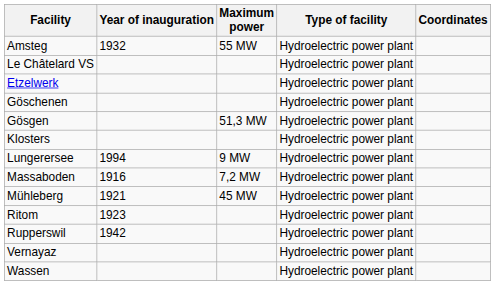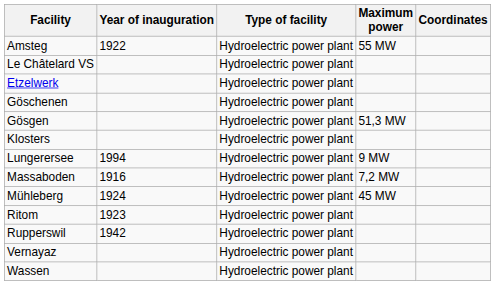 <table class="wikitable sortable">
 <tr>
 <th>Facility</th>
 <th>Year of inauguration</th>
+<th>Type of facility</th>
 <th>Maximum<br>power</th>
-<th>Type of facility</th>
 <th>Coordinates</th>
 </tr>
 <tr>
 <td>Amsteg</td>
-<td>1932</td>
+<td>1922</td>
+<td>Hydroelectric power plant</td>
 <td>55 MW</td>
-<td>Hydroelectric power plant</td>
 <td></td>
 </tr>
 <tr>
 <td>Le Châtelard VS</td>
 <td></td>
+<td>Hydroelectric power plant</td>
 <td></td>
-<td>Hydroelectric power plant</td>
 <td></td>
 </tr>
 <tr>
 <td><a href='#'>Etzelwerk</a></td>
 <td></td>
+<td>Hydroelectric power plant</td>
 <td></td>
-<td>Hydroelectric power plant</td>
 <td></td>
 </tr>
 <tr>
 <td>Göschenen</td>
 <td></td>
+<td>Hydroelectric power plant</td>
 <td></td>
-<td>Hydroelectric power plant</td>
 <td></td>
 </tr>
 <tr>
 <td>Gösgen</td>
 <td></td>
+<td>Hydroelectric power plant</td>
 <td>51,3 MW</td>
-<td>Hydroelectric power plant</td>
 <td></td>
 </tr>
 <tr>
 <td>Klosters</td>
 <td></td>
+<td>Hydroelectric power plant</td>
 <td></td>
-<td>Hydroelectric power plant</td>
 <td></td>
 </tr>
 <tr>
 <td>Lungerersee</td>
 <td>1994</td>
+<td>Hydroelectric power plant</td>
 <td>9 MW</td>
-<td>Hydroelectric power plant</td>
 <td></td>
 </tr>
 <tr>
 <td>Massaboden</td>
 <td>1916</td>
+<td>Hydroelectric power plant</td>
 <td>7,2 MW</td>
-<td>Hydroelectric power plant</td>
 <td></td>
 </tr>
 <tr>
 <td>Mühleberg</td>
-<td>1921</td>
+<td>1924</td>
+<td>Hydroelectric power plant</td>
 <td>45 MW</td>
-<td>Hydroelectric power plant</td>
 <td></td>
 </tr>
 <tr>
 <td>Ritom</td>
 <td>1923</td>
+<td>Hydroelectric power plant</td>
 <td></td>
-<td>Hydroelectric power plant</td>
 <td></td>
 </tr>
 <tr>
 <td>Rupperswil</td>
 <td>1942</td>
+<td>Hydroelectric power plant</td>
 <td></td>
-<td>Hydroelectric power plant</td>
 <td></td>
 </tr>
 <tr>
 <td>Vernayaz</td>
 <td></td>
+<td>Hydroelectric power plant</td>
 <td></td>
-<td>Hydroelectric power plant</td>
 <td></td>
 </tr>
 <tr>
 <td>Wassen</td>
 <td></td>
+<td>Hydroelectric power plant</td>
 <td></td>
-<td>Hydroelectric power plant</td>
 <td></td>
 </tr>
 </table>
